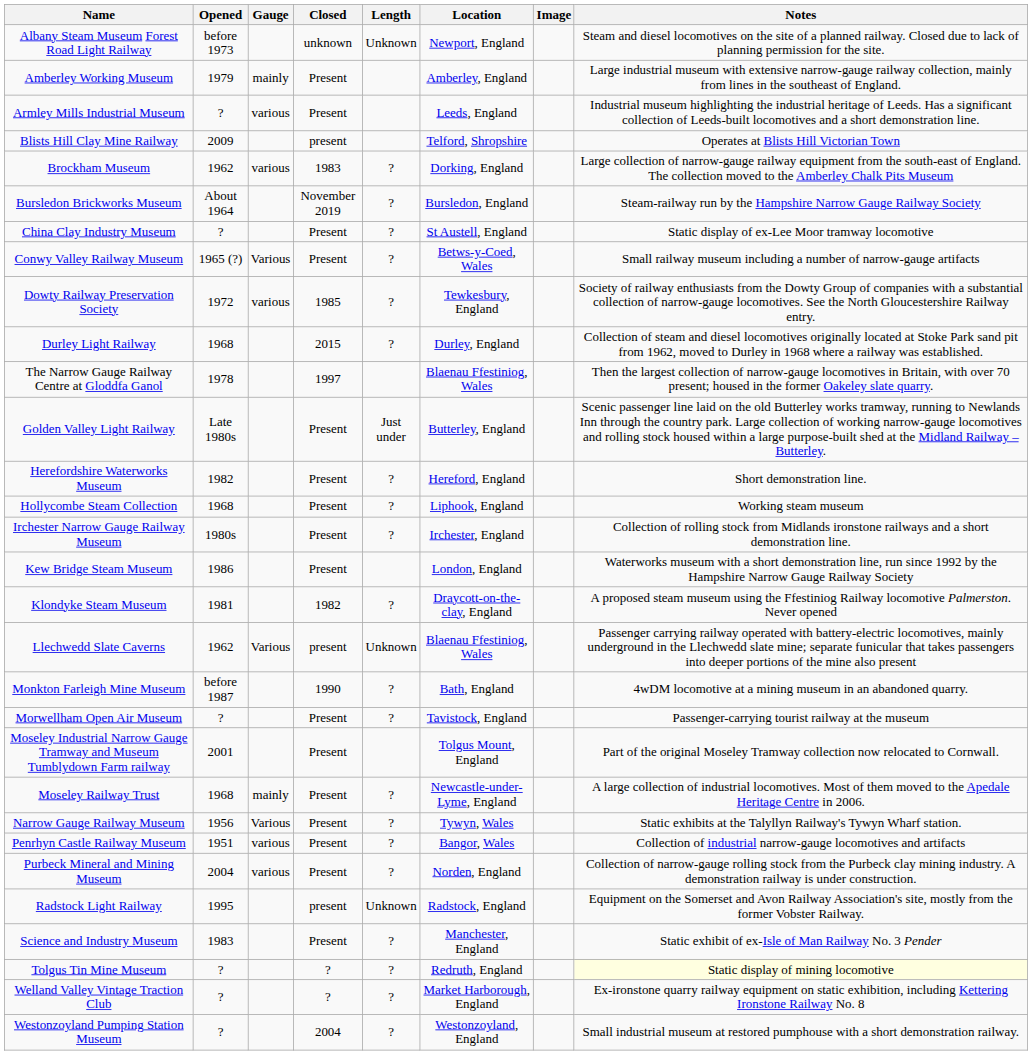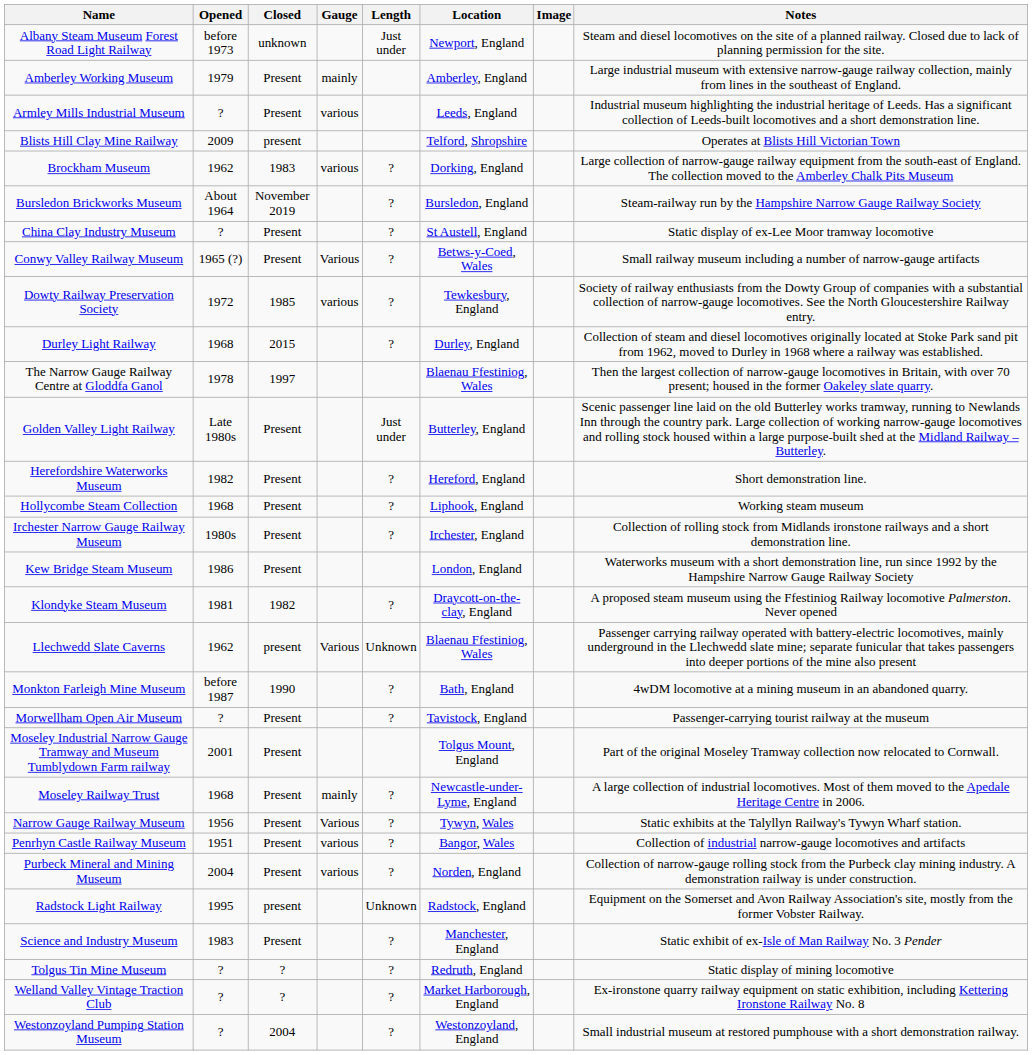 <table class="sortable wikitable" style="margin: 0 auto; text-align:center;"|+ style="margin:inherit; padding-bottom:0.25em">
 <tr>
 <th>Name</th>
 <th>Opened</th>
+<th>Closed</th>
 <th>Gauge</th>
-<th>Closed</th>
 <th>Length</th>
 <th>Location</th>
 <th>Image</th>
 <th>Notes</th>
 </tr>
 <tr>
 <td><a href='#'>Albany Steam Museum</a> <a href='#'>Forest Road Light Railway</a></td>
 <td>before 1973</td>
+<td>unknown</td>
 <td></td>
-<td>unknown</td>
-<td>Unknown</td>
+<td>Just under </td>
 <td><a href='#'>Newport</a>, England</td>
 <td></td>
 <td>Steam and diesel locomotives on the site of a planned railway. Closed due to lack of planning permission for the site.</td>
 </tr>
 <tr>
 <td><a href='#'>Amberley Working Museum</a></td>
 <td>1979</td>
+<td>Present</td>
 <td>mainly </td>
-<td>Present</td>
 <td></td>
 <td><a href='#'>Amberley</a>, England</td>
 <td></td>
 <td>Large industrial museum with extensive narrow-gauge railway collection, mainly from lines in the southeast of England.</td>
 </tr>
 <tr>
 <td><a href='#'>Armley Mills Industrial Museum</a></td>
 <td>?</td>
+<td>Present</td>
 <td>various</td>
-<td>Present</td>
 <td></td>
 <td><a href='#'>Leeds</a>, England</td>
 <td></td>
 <td>Industrial museum highlighting the industrial heritage of Leeds. Has a significant collection of Leeds-built locomotives and a short demonstration line.</td>
 </tr>
 <tr>
 <td><a href='#'>Blists Hill Clay Mine Railway</a></td>
 <td>2009</td>
+<td>present</td>
 <td></td>
-<td>present</td>
 <td></td>
 <td><a href='#'>Telford</a>, <a href='#'>Shropshire</a></td>
 <td></td>
 <td>Operates at <a href='#'>Blists Hill Victorian Town</a></td>
 </tr>
 <tr>
 <td><a href='#'>Brockham Museum</a></td>
 <td>1962</td>
+<td>1983</td>
 <td>various</td>
-<td>1983</td>
 <td>?</td>
 <td><a href='#'>Dorking</a>, England</td>
 <td></td>
 <td>Large collection of narrow-gauge railway equipment from the south-east of England. The collection moved to the <a href='#'>Amberley Chalk Pits Museum</a></td>
 </tr>
 <tr>
 <td><a href='#'>Bursledon Brickworks Museum</a></td>
 <td>About 1964</td>
+<td>November 2019</td>
 <td></td>
-<td>November 2019</td>
 <td>?</td>
 <td><a href='#'>Bursledon</a>, England</td>
 <td></td>
 <td>Steam-railway run by the <a href='#'>Hampshire Narrow Gauge Railway Society</a></td>
 </tr>
 <tr>
 <td><a href='#'>China Clay Industry Museum</a></td>
 <td>?</td>
+<td>Present</td>
 <td></td>
-<td>Present</td>
 <td>?</td>
 <td><a href='#'>St Austell</a>, England</td>
 <td></td>
 <td>Static display of ex-Lee Moor tramway locomotive</td>
 </tr>
 <tr>
 <td><a href='#'>Conwy Valley Railway Museum</a></td>
 <td>1965 (?)</td>
+<td>Present</td>
 <td>Various</td>
-<td>Present</td>
 <td>?</td>
 <td><a href='#'>Betws-y-Coed</a>, <a href='#'>Wales</a></td>
 <td></td>
 <td>Small railway museum including a number of narrow-gauge artifacts</td>
 </tr>
 <tr>
 <td><a href='#'>Dowty Railway Preservation Society</a></td>
 <td>1972</td>
+<td>1985</td>
 <td>various</td>
-<td>1985</td>
 <td>?</td>
 <td><a href='#'>Tewkesbury</a>, England</td>
 <td></td>
 <td>Society of railway enthusiasts from the Dowty Group of companies with a substantial collection of narrow-gauge locomotives. See the North Gloucestershire Railway entry.</td>
 </tr>
 <tr>
 <td><a href='#'>Durley Light Railway</a></td>
 <td>1968</td>
+<td>2015</td>
 <td></td>
-<td>2015</td>
 <td>?</td>
 <td><a href='#'>Durley</a>, England</td>
 <td></td>
 <td>Collection of steam and diesel locomotives originally located at Stoke Park sand pit from 1962, moved to Durley in 1968 where a railway was established.</td>
 </tr>
 <tr>
 <td>The Narrow Gauge Railway Centre at <a href='#'>Gloddfa Ganol</a></td>
 <td>1978</td>
+<td>1997</td>
 <td></td>
-<td>1997</td>
 <td></td>
 <td><a href='#'>Blaenau Ffestiniog</a>, <a href='#'>Wales</a></td>
 <td></td>
 <td>Then the largest collection of narrow-gauge locomotives in Britain, with over 70 present; housed in the former <a href='#'>Oakeley slate quarry</a>.</td>
 </tr>
 <tr>
 <td><a href='#'>Golden Valley Light Railway</a></td>
 <td>Late 1980s</td>
+<td>Present</td>
 <td></td>
-<td>Present</td>
 <td>Just under </td>
 <td><a href='#'>Butterley</a>, England</td>
 <td></td>
 <td>Scenic passenger line laid on the old Butterley works tramway, running to Newlands Inn through the country park. Large collection of working narrow-gauge locomotives and rolling stock housed within a large purpose-built shed at the <a href='#'>Midland Railway – Butterley</a>.</td>
 </tr>
 <tr>
 <td><a href='#'>Herefordshire Waterworks Museum</a></td>
 <td>1982</td>
+<td>Present</td>
 <td></td>
-<td>Present</td>
 <td>?</td>
 <td><a href='#'>Hereford</a>, England</td>
 <td></td>
 <td>Short demonstration line.</td>
 </tr>
 <tr>
 <td><a href='#'>Hollycombe Steam Collection</a></td>
 <td>1968</td>
+<td>Present</td>
 <td></td>
-<td>Present</td>
 <td>?</td>
 <td><a href='#'>Liphook</a>, England</td>
 <td></td>
 <td>Working steam museum</td>
 </tr>
 <tr>
 <td><a href='#'>Irchester Narrow Gauge Railway Museum</a></td>
 <td>1980s</td>
+<td>Present</td>
 <td></td>
-<td>Present</td>
 <td>?</td>
 <td><a href='#'>Irchester</a>, England</td>
 <td></td>
 <td>Collection of rolling stock from Midlands ironstone railways and a short demonstration line.</td>
 </tr>
 <tr>
 <td><a href='#'>Kew Bridge Steam Museum</a></td>
 <td>1986</td>
+<td>Present</td>
 <td></td>
-<td>Present</td>
 <td></td>
 <td><a href='#'>London</a>, England</td>
 <td></td>
 <td>Waterworks museum with a short demonstration line, run since 1992 by the Hampshire Narrow Gauge Railway Society</td>
 </tr>
 <tr>
 <td><a href='#'>Klondyke Steam Museum</a></td>
 <td>1981</td>
+<td>1982</td>
 <td></td>
-<td>1982</td>
 <td>?</td>
 <td><a href='#'>Draycott-on-the-clay</a>, England</td>
 <td></td>
 <td>A proposed steam museum using the Ffestiniog Railway locomotive <em>Palmerston</em>. Never opened</td>
 </tr>
 <tr>
 <td><a href='#'>Llechwedd Slate Caverns</a></td>
 <td>1962</td>
+<td>present</td>
 <td>Various</td>
-<td>present</td>
 <td>Unknown</td>
 <td><a href='#'>Blaenau Ffestiniog</a>, <a href='#'>Wales</a></td>
 <td></td>
 <td>Passenger carrying railway operated with battery-electric locomotives, mainly underground in the Llechwedd slate mine; separate funicular that takes passengers into deeper portions of the mine also present</td>
 </tr>
 <tr>
 <td><a href='#'>Monkton Farleigh Mine Museum</a></td>
 <td>before 1987</td>
+<td>1990</td>
 <td></td>
-<td>1990</td>
 <td>?</td>
 <td><a href='#'>Bath</a>, England</td>
 <td></td>
 <td>4wDM locomotive at a mining museum in an abandoned quarry.</td>
 </tr>
 <tr>
 <td><a href='#'>Morwellham Open Air Museum</a></td>
 <td>?</td>
+<td>Present</td>
 <td></td>
-<td>Present</td>
 <td>?</td>
 <td><a href='#'>Tavistock</a>, England</td>
 <td></td>
 <td>Passenger-carrying tourist railway at the museum</td>
 </tr>
 <tr>
 <td><a href='#'>Moseley Industrial Narrow Gauge Tramway and Museum</a> <a href='#'>Tumblydown Farm railway</a></td>
 <td>2001</td>
+<td>Present</td>
 <td></td>
-<td>Present</td>
 <td></td>
 <td><a href='#'>Tolgus Mount</a>, England</td>
 <td></td>
 <td>Part of the original Moseley Tramway collection now relocated to Cornwall.</td>
 </tr>
 <tr>
 <td><a href='#'>Moseley Railway Trust</a></td>
 <td>1968</td>
+<td>Present</td>
 <td>mainly </td>
-<td>Present</td>
 <td>?</td>
 <td><a href='#'>Newcastle-under-Lyme</a>, England</td>
 <td></td>
 <td>A large collection of industrial locomotives. Most of them moved to the <a href='#'>Apedale Heritage Centre</a> in 2006.</td>
 </tr>
 <tr>
 <td><a href='#'>Narrow Gauge Railway Museum</a></td>
 <td>1956</td>
+<td>Present</td>
 <td>Various</td>
-<td>Present</td>
 <td>?</td>
 <td><a href='#'>Tywyn</a>, <a href='#'>Wales</a></td>
 <td></td>
 <td>Static exhibits at the Talyllyn Railway's Tywyn Wharf station.</td>
 </tr>
 <tr>
 <td><a href='#'>Penrhyn Castle Railway Museum</a></td>
 <td>1951</td>
+<td>Present</td>
 <td>various</td>
-<td>Present</td>
 <td>?</td>
 <td><a href='#'>Bangor</a>, <a href='#'>Wales</a></td>
 <td></td>
 <td>Collection of <a href='#'>industrial</a> narrow-gauge locomotives and artifacts</td>
 </tr>
 <tr>
 <td><a href='#'>Purbeck Mineral and Mining Museum</a></td>
 <td>2004</td>
+<td>Present</td>
 <td>various</td>
-<td>Present</td>
 <td>?</td>
 <td><a href='#'>Norden</a>, England</td>
 <td></td>
 <td>Collection of narrow-gauge rolling stock from the Purbeck clay mining industry. A demonstration railway is under construction.</td>
 </tr>
 <tr>
 <td><a href='#'>Radstock Light Railway</a></td>
 <td>1995</td>
+<td>present</td>
 <td></td>
-<td>present</td>
 <td>Unknown</td>
 <td><a href='#'>Radstock</a>, England</td>
 <td></td>
 <td>Equipment on the Somerset and Avon Railway Association's site, mostly from the former Vobster Railway.</td>
 </tr>
 <tr>
 <td><a href='#'>Science and Industry Museum</a></td>
 <td>1983</td>
+<td>Present</td>
 <td></td>
-<td>Present</td>
 <td>?</td>
 <td><a href='#'>Manchester</a>, England</td>
 <td></td>
 <td>Static exhibit of ex-<a href='#'>Isle of Man Railway</a> No. 3 <em>Pender</em></td>
 </tr>
 <tr>
 <td><a href='#'>Tolgus Tin Mine Museum</a></td>
 <td>?</td>
+<td>?</td>
 <td></td>
-<td>?</td>
 <td>?</td>
 <td><a href='#'>Redruth</a>, England</td>
 <td></td>
-<td style="background: lightyellow;">Static display of mining locomotive</td>
+<td>Static display of mining locomotive</td>
 </tr>
 <tr>
 <td><a href='#'>Welland Valley Vintage Traction Club</a></td>
 <td>?</td>
+<td>?</td>
 <td></td>
-<td>?</td>
 <td>?</td>
 <td><a href='#'>Market Harborough</a>, England</td>
 <td></td>
 <td>Ex-ironstone quarry railway equipment on static exhibition, including <a href='#'>Kettering Ironstone Railway</a> No. 8</td>
 </tr>
 <tr>
 <td><a href='#'>Westonzoyland Pumping Station Museum</a></td>
 <td>?</td>
+<td>2004</td>
 <td></td>
-<td>2004</td>
 <td>?</td>
 <td><a href='#'>Westonzoyland</a>, England</td>
 <td></td>
 <td>Small industrial museum at restored pumphouse with a short demonstration railway.</td>
 </tr>
 </table>
